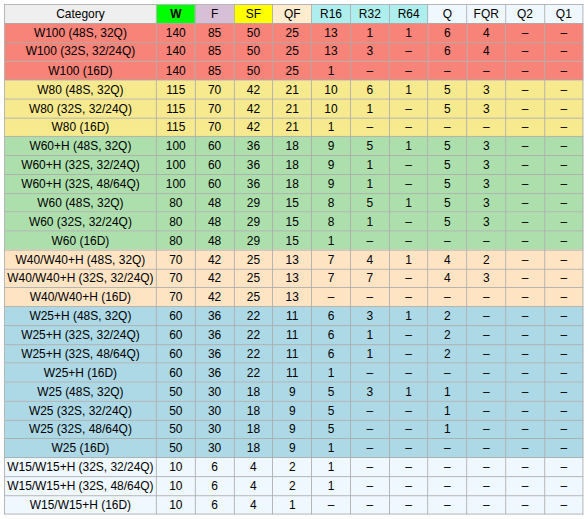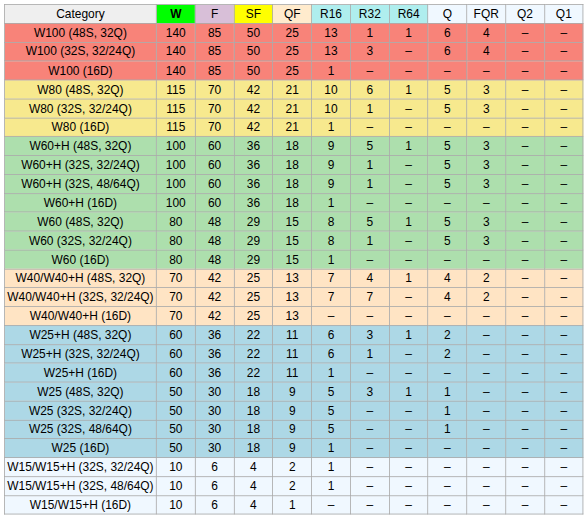 <table class="wikitable" style="font-size:90%">
 <tr align=center>
 <td style="background:#efefef;">Category</td>
 <td style="width:40px; background:lime;"><strong>W</strong></td>
 <td style="width:40px; background:thistle;">F</td>
 <td style="width:40px; background:#ff0;">SF</td>
 <td style="width:40px; background:#ffebcd;">QF</td>
 <td style="width:40px; background:#afeeee;">R16</td>
 <td style="width:40px; background:#afeeee;">R32</td>
 <td style="width:40px; background:#afeeee;">R64</td>
 <td style="width:40px; background:#f0f8ff;">Q</td>
 <td style="width:40px; background:#f0f8ff;">FQR</td>
 <td style="width:40px; background:#f0f8ff;">Q2</td>
 <td style="width:40px; background:#f0f8ff;">Q1</td>
 </tr>
 <tr style="text-align:center; background:#f88379;">
 <td>W100 (48S, 32Q)</td>
 <td>140</td>
 <td>85</td>
 <td>50</td>
 <td>25</td>
 <td>13</td>
 <td>1</td>
 <td>1</td>
 <td>6</td>
 <td>4</td>
 <td>–</td>
 <td>–</td>
 </tr>
 <tr style="text-align:center; background:#f88379;">
 <td>W100 (32S, 32/24Q)</td>
 <td>140</td>
 <td>85</td>
 <td>50</td>
 <td>25</td>
 <td>13</td>
 <td>3</td>
 <td>–</td>
 <td>6</td>
 <td>4</td>
 <td>–</td>
 <td>–</td>
 </tr>
 <tr style="text-align:center; background:#f88379;">
 <td>W100 (16D)</td>
 <td>140</td>
 <td>85</td>
 <td>50</td>
 <td>25</td>
 <td>1</td>
 <td>–</td>
 <td>–</td>
 <td>–</td>
 <td>–</td>
 <td>–</td>
 <td>–</td>
 </tr>
 <tr style="text-align:center; background:#f7e98e;">
 <td>W80 (48S, 32Q)</td>
 <td>115</td>
 <td>70</td>
 <td>42</td>
 <td>21</td>
 <td>10</td>
 <td>6</td>
 <td>1</td>
 <td>5</td>
 <td>3</td>
 <td>–</td>
 <td>–</td>
 </tr>
 <tr style="text-align:center; background:#f7e98e;">
 <td>W80 (32S, 32/24Q)</td>
 <td>115</td>
 <td>70</td>
 <td>42</td>
 <td>21</td>
 <td>10</td>
 <td>1</td>
 <td>–</td>
 <td>5</td>
 <td>3</td>
 <td>–</td>
 <td>–</td>
 </tr>
 <tr style="text-align:center; background:#f7e98e;">
 <td>W80 (16D)</td>
 <td>115</td>
 <td>70</td>
 <td>42</td>
 <td>21</td>
 <td>1</td>
 <td>–</td>
 <td>–</td>
 <td>–</td>
 <td>–</td>
 <td>–</td>
 <td>–</td>
 </tr>
 <tr style="text-align:center; background:#addfad;">
 <td>W60+H (48S, 32Q)</td>
 <td>100</td>
 <td>60</td>
 <td>36</td>
 <td>18</td>
 <td>9</td>
 <td>5</td>
 <td>1</td>
 <td>5</td>
 <td>3</td>
 <td>–</td>
 <td>–</td>
 </tr>
 <tr style="text-align:center; background:#addfad;">
 <td>W60+H (32S, 32/24Q)</td>
 <td>100</td>
 <td>60</td>
 <td>36</td>
 <td>18</td>
 <td>9</td>
 <td>1</td>
 <td>–</td>
 <td>5</td>
 <td>3</td>
 <td>–</td>
 <td>–</td>
 </tr>
 <tr style="text-align:center; background:#addfad;">
 <td>W60+H (32S, 48/64Q)</td>
 <td>100</td>
 <td>60</td>
 <td>36</td>
 <td>18</td>
 <td>9</td>
 <td>1</td>
 <td>–</td>
 <td>5</td>
 <td>3</td>
 <td>–</td>
 <td>–</td>
 </tr>
 <tr style="text-align:center; background:#addfad;">
+<td>W60+H (16D)</td>
+<td>100</td>
+<td>60</td>
+<td>36</td>
+<td>18</td>
+<td>1</td>
+<td>–</td>
+<td>–</td>
+<td>–</td>
+<td>–</td>
+<td>–</td>
+<td>–</td>
+</tr>
+<tr style="text-align:center; background:#addfad;">
 <td>W60 (48S, 32Q)</td>
 <td>80</td>
 <td>48</td>
 <td>29</td>
 <td>15</td>
 <td>8</td>
 <td>5</td>
 <td>1</td>
 <td>5</td>
 <td>3</td>
 <td>–</td>
 <td>–</td>
 </tr>
 <tr style="text-align:center; background:#addfad;">
 <td>W60 (32S, 32/24Q)</td>
 <td>80</td>
 <td>48</td>
 <td>29</td>
 <td>15</td>
 <td>8</td>
 <td>1</td>
 <td>–</td>
 <td>5</td>
 <td>3</td>
 <td>–</td>
 <td>–</td>
 </tr>
 <tr style="text-align:center; background:#addfad;">
 <td>W60 (16D)</td>
 <td>80</td>
 <td>48</td>
 <td>29</td>
 <td>15</td>
 <td>1</td>
 <td>–</td>
 <td>–</td>
 <td>–</td>
 <td>–</td>
 <td>–</td>
 <td>–</td>
 </tr>
 <tr style="text-align:center; background:#ffe4c4;">
 <td>W40/W40+H (48S, 32Q)</td>
 <td>70</td>
 <td>42</td>
 <td>25</td>
 <td>13</td>
 <td>7</td>
 <td>4</td>
 <td>1</td>
 <td>4</td>
 <td>2</td>
 <td>–</td>
 <td>–</td>
 </tr>
 <tr style="text-align:center; background:#ffe4c4;">
 <td>W40/W40+H (32S, 32/24Q)</td>
 <td>70</td>
 <td>42</td>
 <td>25</td>
 <td>13</td>
 <td>7</td>
 <td>7</td>
 <td>–</td>
 <td>4</td>
-<td>3</td>
+<td>2</td>
 <td>–</td>
 <td>–</td>
 </tr>
 <tr style="text-align:center; background:#ffe4c4;">
 <td>W40/W40+H (16D)</td>
 <td>70</td>
 <td>42</td>
 <td>25</td>
 <td>13</td>
 <td>–</td>
 <td>–</td>
 <td>–</td>
 <td>–</td>
 <td>–</td>
 <td>–</td>
 <td>–</td>
 </tr>
 <tr style="text-align:center; background:lightblue;">
 <td>W25+H (48S, 32Q)</td>
 <td>60</td>
 <td>36</td>
 <td>22</td>
 <td>11</td>
 <td>6</td>
 <td>3</td>
 <td>1</td>
 <td>2</td>
 <td>–</td>
 <td>–</td>
 <td>–</td>
 </tr>
 <tr style="text-align:center; background:lightblue;">
 <td>W25+H (32S, 32/24Q)</td>
-<td>60</td>
-<td>36</td>
-<td>22</td>
-<td>11</td>
-<td>6</td>
-<td>1</td>
-<td>–</td>
-<td>2</td>
-<td>–</td>
-<td>–</td>
-<td>–</td>
-</tr>
-<tr style="text-align:center; background:lightblue;">
-<td>W25+H (32S, 48/64Q)</td>
 <td>60</td>
 <td>36</td>
 <td>22</td>
 <td>11</td>
 <td>6</td>
 <td>1</td>
 <td>–</td>
 <td>2</td>
 <td>–</td>
 <td>–</td>
 <td>–</td>
 </tr>
 <tr style="text-align:center; background:lightblue;">
 <td>W25+H (16D)</td>
 <td>60</td>
 <td>36</td>
 <td>22</td>
 <td>11</td>
 <td>1</td>
 <td>–</td>
 <td>–</td>
 <td>–</td>
 <td>–</td>
 <td>–</td>
 <td>–</td>
 </tr>
 <tr style="text-align:center; background:lightblue;">
 <td>W25 (48S, 32Q)</td>
 <td>50</td>
 <td>30</td>
 <td>18</td>
 <td>9</td>
 <td>5</td>
 <td>3</td>
 <td>1</td>
 <td>1</td>
 <td>–</td>
 <td>–</td>
 <td>–</td>
 </tr>
 <tr style="text-align:center; background:lightblue;">
 <td>W25 (32S, 32/24Q)</td>
 <td>50</td>
 <td>30</td>
 <td>18</td>
 <td>9</td>
 <td>5</td>
 <td>–</td>
 <td>–</td>
 <td>1</td>
 <td>–</td>
 <td>–</td>
 <td>–</td>
 </tr>
 <tr style="text-align:center; background:lightblue;">
 <td>W25 (32S, 48/64Q)</td>
 <td>50</td>
 <td>30</td>
 <td>18</td>
 <td>9</td>
 <td>5</td>
 <td>–</td>
 <td>–</td>
 <td>1</td>
 <td>–</td>
 <td>–</td>
 <td>–</td>
 </tr>
 <tr style="text-align:center; background:lightblue;">
 <td>W25 (16D)</td>
 <td>50</td>
 <td>30</td>
 <td>18</td>
 <td>9</td>
 <td>1</td>
 <td>–</td>
 <td>–</td>
 <td>–</td>
 <td>–</td>
 <td>–</td>
 <td>–</td>
 </tr>
 <tr style="text-align:center; background:#f0f8ff;">
 <td>W15/W15+H (32S, 32/24Q)</td>
 <td>10</td>
 <td>6</td>
 <td>4</td>
 <td>2</td>
 <td>1</td>
 <td>–</td>
 <td>–</td>
 <td>–</td>
 <td>–</td>
 <td>–</td>
 <td>–</td>
 </tr>
 <tr style="text-align:center; background:#f0f8ff;">
 <td>W15/W15+H (32S, 48/64Q)</td>
 <td>10</td>
 <td>6</td>
 <td>4</td>
 <td>2</td>
 <td>1</td>
 <td>–</td>
 <td>–</td>
 <td>–</td>
 <td>–</td>
 <td>–</td>
 <td>–</td>
 </tr>
 <tr style="text-align:center; background:#f0f8ff;">
 <td>W15/W15+H (16D)</td>
 <td>10</td>
 <td>6</td>
 <td>4</td>
 <td>1</td>
 <td>–</td>
 <td>–</td>
 <td>–</td>
 <td>–</td>
 <td>–</td>
 <td>–</td>
 <td>–</td>
 </tr>
 </table>
